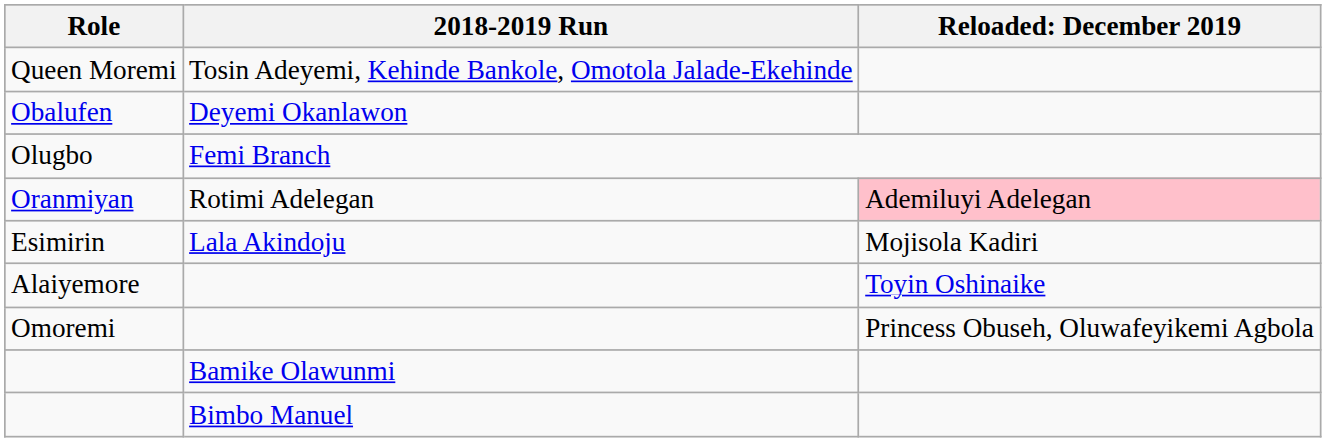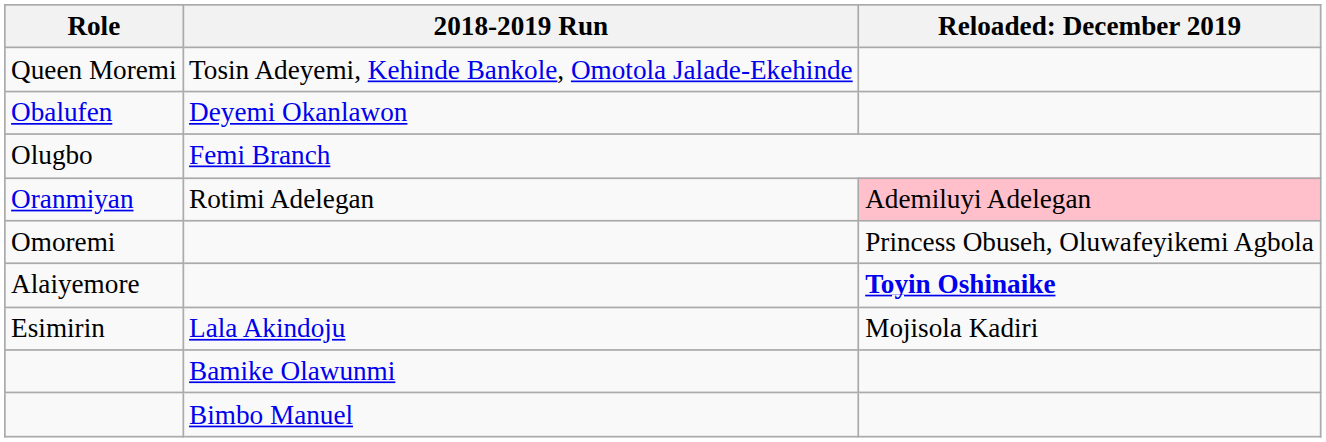 <table class="wikitable">
 <tr>
 <th>Role</th>
 <th>2018-2019 Run</th>
 <th>Reloaded: December 2019</th>
 </tr>
 <tr>
 <td>Queen Moremi</td>
 <td>Tosin Adeyemi, <a href='#'>Kehinde Bankole</a>, <a href='#'>Omotola Jalade-Ekehinde</a></td>
 <td></td>
 </tr>
 <tr>
 <td><a href='#'>Obalufen</a></td>
 <td><a href='#'>Deyemi Okanlawon</a></td>
 <td></td>
 </tr>
 <tr>
 <td>Olugbo</td>
 <td colspan="2"><a href='#'>Femi Branch</a></td>
 </tr>
 <tr>
 <td><a href='#'>Oranmiyan</a></td>
 <td>Rotimi Adelegan</td>
 <td style="background: pink;">Ademiluyi Adelegan</td>
 </tr>
 <tr>
-<td>Esimirin</td>
-<td><a href='#'>Lala Akindoju</a></td>
-<td>Mojisola Kadiri</td>
+<td>Omoremi</td>
+<td></td>
+<td>Princess Obuseh, Oluwafeyikemi Agbola</td>
 </tr>
 <tr>
 <td>Alaiyemore</td>
 <td></td>
-<td><a href='#'>Toyin Oshinaike</a></td>
+<td><strong><a href='#'>Toyin Oshinaike</a></strong></td>
 </tr>
 <tr>
-<td>Omoremi</td>
-<td></td>
-<td>Princess Obuseh, Oluwafeyikemi Agbola</td>
+<td>Esimirin</td>
+<td><a href='#'>Lala Akindoju</a></td>
+<td>Mojisola Kadiri</td>
 </tr>
 <tr>
 <td></td>
 <td><a href='#'>Bamike Olawunmi</a></td>
 <td></td>
 </tr>
 <tr>
 <td></td>
 <td><a href='#'>Bimbo Manuel</a></td>
 <td></td>
 </tr>
 </table>
